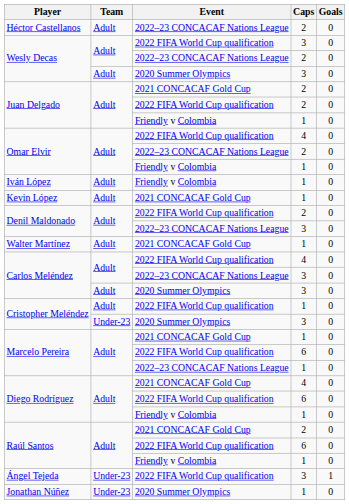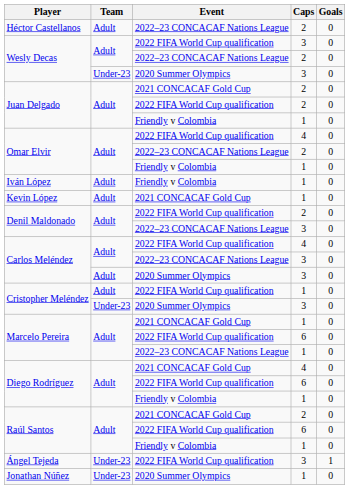 <table class="wikitable">
 <tr>
 <th>Player</th>
 <th>Team</th>
 <th>Event</th>
 <th>Caps</th>
 <th>Goals</th>
 </tr>
 <tr>
 <td><a href='#'>Héctor Castellanos</a></td>
 <td><a href='#'>Adult</a></td>
 <td><a href='#'>2022–23 CONCACAF Nations League</a></td>
 <td align=center>2</td>
 <td align=center>0</td>
 </tr>
 <tr>
 <td rowspan=3><a href='#'>Wesly Decas</a></td>
 <td rowspan=2><a href='#'>Adult</a></td>
 <td><a href='#'>2022 FIFA World Cup qualification</a></td>
 <td align=center>3</td>
 <td align=center>0</td>
 </tr>
 <tr>
 <td><a href='#'>2022–23 CONCACAF Nations League</a></td>
 <td align=center>2</td>
 <td align=center>0</td>
 </tr>
 <tr>
-<td><a href='#'>Adult</a></td>
+<td><a href='#'>Under-23</a></td>
 <td><a href='#'>2020 Summer Olympics</a></td>
 <td align=center>3</td>
 <td align=center>0</td>
 </tr>
 <tr>
 <td rowspan=3><a href='#'>Juan Delgado</a></td>
 <td rowspan=3><a href='#'>Adult</a></td>
 <td><a href='#'>2021 CONCACAF Gold Cup</a></td>
 <td align=center>2</td>
 <td align=center>0</td>
 </tr>
 <tr>
 <td><a href='#'>2022 FIFA World Cup qualification</a></td>
 <td align=center>2</td>
 <td align=center>0</td>
 </tr>
 <tr>
 <td><a href='#'>Friendly</a> v <a href='#'>Colombia</a></td>
 <td align=center>1</td>
 <td align=center>0</td>
 </tr>
 <tr>
 <td rowspan=3><a href='#'>Omar Elvir</a></td>
 <td rowspan=3><a href='#'>Adult</a></td>
 <td><a href='#'>2022 FIFA World Cup qualification</a></td>
 <td align=center>4</td>
 <td align=center>0</td>
 </tr>
 <tr>
 <td><a href='#'>2022–23 CONCACAF Nations League</a></td>
 <td align=center>2</td>
 <td align=center>0</td>
 </tr>
 <tr>
 <td><a href='#'>Friendly</a> v <a href='#'>Colombia</a></td>
 <td align=center>1</td>
 <td align=center>0</td>
 </tr>
 <tr>
 <td><a href='#'>Iván López</a></td>
 <td><a href='#'>Adult</a></td>
 <td><a href='#'>Friendly</a> v <a href='#'>Colombia</a></td>
 <td align=center>1</td>
 <td align=center>0</td>
 </tr>
 <tr>
 <td><a href='#'>Kevin López</a></td>
 <td><a href='#'>Adult</a></td>
 <td><a href='#'>2021 CONCACAF Gold Cup</a></td>
 <td align=center>1</td>
 <td align=center>0</td>
 </tr>
 <tr>
 <td rowspan=2><a href='#'>Denil Maldonado</a></td>
 <td rowspan=2><a href='#'>Adult</a></td>
 <td><a href='#'>2022 FIFA World Cup qualification</a></td>
 <td align=center>2</td>
 <td align=center>0</td>
 </tr>
 <tr>
 <td><a href='#'>2022–23 CONCACAF Nations League</a></td>
 <td align=center>3</td>
-<td align=center>0</td>
-</tr>
-<tr>
-<td><a href='#'>Walter Martínez</a></td>
-<td><a href='#'>Adult</a></td>
-<td><a href='#'>2021 CONCACAF Gold Cup</a></td>
-<td align=center>1</td>
 <td align=center>0</td>
 </tr>
 <tr>
 <td rowspan=3><a href='#'>Carlos Meléndez</a></td>
 <td rowspan=2><a href='#'>Adult</a></td>
 <td><a href='#'>2022 FIFA World Cup qualification</a></td>
 <td align=center>4</td>
 <td align=center>0</td>
 </tr>
 <tr>
 <td><a href='#'>2022–23 CONCACAF Nations League</a></td>
 <td align=center>3</td>
 <td align=center>0</td>
 </tr>
 <tr>
 <td><a href='#'>Adult</a></td>
 <td><a href='#'>2020 Summer Olympics</a></td>
 <td align=center>3</td>
 <td align=center>0</td>
 </tr>
 <tr>
 <td rowspan=2><a href='#'>Cristopher Meléndez</a></td>
 <td><a href='#'>Adult</a></td>
 <td><a href='#'>2022 FIFA World Cup qualification</a></td>
 <td align=center>1</td>
 <td align=center>0</td>
 </tr>
 <tr>
 <td><a href='#'>Under-23</a></td>
 <td><a href='#'>2020 Summer Olympics</a></td>
 <td align=center>3</td>
 <td align=center>0</td>
 </tr>
 <tr>
 <td rowspan=3><a href='#'>Marcelo Pereira</a></td>
 <td rowspan=3><a href='#'>Adult</a></td>
 <td><a href='#'>2021 CONCACAF Gold Cup</a></td>
 <td align=center>1</td>
 <td align=center>0</td>
 </tr>
 <tr>
 <td><a href='#'>2022 FIFA World Cup qualification</a></td>
 <td align=center>6</td>
 <td align=center>0</td>
 </tr>
 <tr>
 <td><a href='#'>2022–23 CONCACAF Nations League</a></td>
 <td align=center>1</td>
 <td align=center>0</td>
 </tr>
 <tr>
 <td rowspan=3><a href='#'>Diego Rodríguez</a></td>
 <td rowspan=3><a href='#'>Adult</a></td>
 <td><a href='#'>2021 CONCACAF Gold Cup</a></td>
 <td align=center>4</td>
 <td align=center>0</td>
 </tr>
 <tr>
 <td><a href='#'>2022 FIFA World Cup qualification</a></td>
 <td align=center>6</td>
 <td align=center>0</td>
 </tr>
 <tr>
 <td><a href='#'>Friendly</a> v <a href='#'>Colombia</a></td>
 <td align=center>1</td>
 <td align=center>0</td>
 </tr>
 <tr>
 <td rowspan=3><a href='#'>Raúl Santos</a></td>
 <td rowspan=3><a href='#'>Adult</a></td>
 <td><a href='#'>2021 CONCACAF Gold Cup</a></td>
 <td align=center>2</td>
 <td align=center>0</td>
 </tr>
 <tr>
 <td><a href='#'>2022 FIFA World Cup qualification</a></td>
 <td align=center>6</td>
 <td align=center>0</td>
 </tr>
 <tr>
 <td><a href='#'>Friendly</a> v <a href='#'>Colombia</a></td>
 <td align=center>1</td>
 <td align=center>0</td>
 </tr>
 <tr>
 <td><a href='#'>Ángel Tejeda</a></td>
 <td><a href='#'>Under-23</a></td>
 <td><a href='#'>2022 FIFA World Cup qualification</a></td>
 <td align=center>3</td>
 <td align=center>1</td>
 </tr>
 <tr>
 <td><a href='#'>Jonathan Núñez</a></td>
 <td><a href='#'>Under-23</a></td>
 <td><a href='#'>2020 Summer Olympics</a></td>
 <td align=center>1</td>
 <td align=center>0</td>
 </tr>
 </table>
